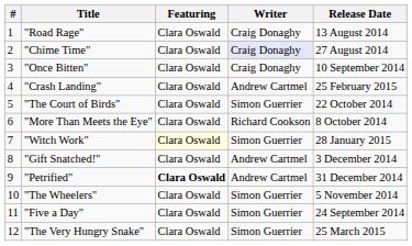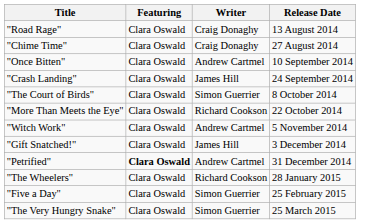 <table class="wikitable">
 <tr>
-<th>#</th>
 <th>Title</th>
 <th>Featuring</th>
 <th>Writer</th>
 <th>Release Date</th>
 </tr>
 <tr>
-<td>1</td>
 <td>"Road Rage"</td>
 <td>Clara Oswald</td>
 <td>Craig Donaghy</td>
 <td>13 August 2014</td>
 </tr>
 <tr>
-<td>2</td>
 <td>"Chime Time"</td>
 <td>Clara Oswald</td>
-<td style="background: lavender;">Craig Donaghy</td>
+<td>Craig Donaghy</td>
 <td>27 August 2014</td>
 </tr>
 <tr>
-<td>3</td>
 <td>"Once Bitten"</td>
 <td>Clara Oswald</td>
-<td>Craig Donaghy</td>
+<td>Andrew Cartmel</td>
 <td>10 September 2014</td>
 </tr>
 <tr>
-<td>4</td>
 <td>"Crash Landing"</td>
 <td>Clara Oswald</td>
-<td>Andrew Cartmel</td>
-<td>25 February 2015</td>
+<td>James Hill</td>
+<td>24 September 2014</td>
 </tr>
 <tr>
-<td>5</td>
 <td>"The Court of Birds"</td>
 <td>Clara Oswald</td>
 <td>Simon Guerrier</td>
+<td>8 October 2014</td>
+</tr>
+<tr>
+<td>"More Than Meets the Eye"</td>
+<td>Clara Oswald</td>
+<td>Richard Cookson</td>
 <td>22 October 2014</td>
 </tr>
 <tr>
-<td>6</td>
-<td>"More Than Meets the Eye"</td>
+<td>"Witch Work"</td>
 <td>Clara Oswald</td>
-<td>Richard Cookson</td>
-<td>8 October 2014</td>
+<td>Andrew Cartmel</td>
+<td>5 November 2014</td>
 </tr>
 <tr>
-<td>7</td>
-<td>"Witch Work"</td>
-<td style="background: lightyellow;">Clara Oswald</td>
-<td>Simon Guerrier</td>
-<td>28 January 2015</td>
-</tr>
-<tr>
-<td>8</td>
 <td>"Gift Snatched!"</td>
 <td>Clara Oswald</td>
-<td>Andrew Cartmel</td>
+<td>James Hill</td>
 <td>3 December 2014</td>
 </tr>
 <tr>
-<td>9</td>
 <td>"Petrified"</td>
 <td><strong>Clara Oswald</strong></td>
 <td>Andrew Cartmel</td>
 <td>31 December 2014</td>
 </tr>
 <tr>
-<td>10</td>
 <td>"The Wheelers"</td>
 <td>Clara Oswald</td>
-<td>Simon Guerrier</td>
-<td>5 November 2014</td>
+<td>Richard Cookson</td>
+<td>28 January 2015</td>
 </tr>
 <tr>
-<td>11</td>
 <td>"Five a Day"</td>
 <td>Clara Oswald</td>
 <td>Simon Guerrier</td>
-<td>24 September 2014</td>
+<td>25 February 2015</td>
 </tr>
 <tr>
-<td>12</td>
 <td>"The Very Hungry Snake"</td>
 <td>Clara Oswald</td>
 <td>Simon Guerrier</td>
 <td>25 March 2015</td>
 </tr>
 </table>
